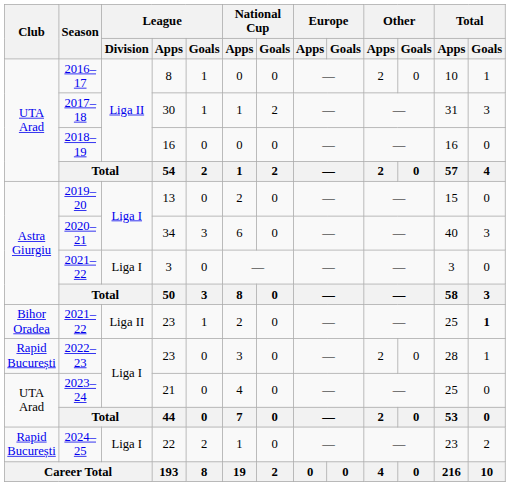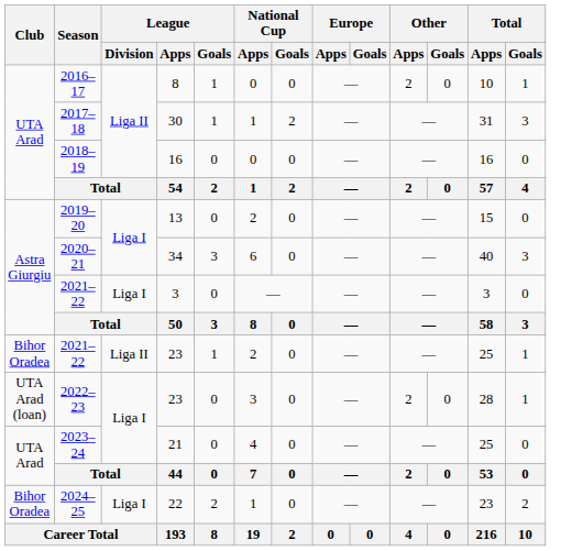 <table class=wikitable style=text-align:center>
 <tr>
 <th rowspan=2>Club</th>
 <th rowspan=2>Season</th>
 <th colspan=3>League</th>
 <th colspan=2>National Cup</th>
 <th colspan=2>Europe</th>
 <th colspan=2>Other</th>
 <th colspan=2>Total</th>
 </tr>
 <tr>
 <th>Division</th>
 <th>Apps</th>
 <th>Goals</th>
 <th>Apps</th>
 <th>Goals</th>
 <th>Apps</th>
 <th>Goals</th>
 <th>Apps</th>
 <th>Goals</th>
 <th>Apps</th>
 <th>Goals</th>
 </tr>
 <tr>
 <td rowspan="4"><a href='#'>UTA Arad</a></td>
 <td><a href='#'>2016–17</a></td>
 <td rowspan="3"><a href='#'>Liga II</a></td>
 <td>8</td>
 <td>1</td>
 <td>0</td>
 <td>0</td>
 <td colspan="2">—</td>
 <td>2</td>
 <td>0</td>
 <td>10</td>
 <td>1</td>
 </tr>
 <tr>
 <td><a href='#'>2017–18</a></td>
 <td>30</td>
 <td>1</td>
 <td>1</td>
 <td>2</td>
 <td colspan="2">—</td>
 <td colspan="2">—</td>
 <td>31</td>
 <td>3</td>
 </tr>
 <tr>
 <td><a href='#'>2018–19</a></td>
 <td>16</td>
 <td>0</td>
 <td>0</td>
 <td>0</td>
 <td colspan="2">—</td>
 <td colspan="2">—</td>
 <td>16</td>
 <td>0</td>
 </tr>
 <tr>
 <th colspan="2">Total</th>
 <th>54</th>
 <th>2</th>
 <th>1</th>
 <th>2</th>
 <th colspan="2">—</th>
 <th>2</th>
 <th>0</th>
 <th>57</th>
 <th>4</th>
 </tr>
 <tr>
 <td rowspan="4"><a href='#'>Astra Giurgiu</a></td>
 <td><a href='#'>2019–20</a></td>
 <td rowspan="2"><a href='#'>Liga I</a></td>
 <td>13</td>
 <td>0</td>
 <td>2</td>
 <td>0</td>
 <td colspan="2">—</td>
 <td colspan="2">—</td>
 <td>15</td>
 <td>0</td>
 </tr>
 <tr>
 <td><a href='#'>2020–21</a></td>
 <td>34</td>
 <td>3</td>
 <td>6</td>
 <td>0</td>
 <td colspan="2">—</td>
 <td colspan="2">—</td>
 <td>40</td>
 <td>3</td>
 </tr>
 <tr>
 <td><a href='#'>2021–22</a></td>
 <td rowspan="1">Liga I</td>
 <td>3</td>
 <td>0</td>
 <td colspan="2">—</td>
 <td colspan="2">—</td>
 <td colspan="2">—</td>
 <td>3</td>
 <td>0</td>
 </tr>
 <tr>
 <th colspan="2">Total</th>
 <th>50</th>
 <th>3</th>
 <th>8</th>
 <th>0</th>
 <th colspan="2">—</th>
 <th colspan="2">—</th>
 <th>58</th>
 <th>3</th>
 </tr>
 <tr>
 <td><a href='#'>Bihor Oradea</a></td>
 <td><a href='#'>2021–22</a></td>
 <td rowspan="1">Liga II</td>
 <td>23</td>
 <td>1</td>
 <td>2</td>
 <td>0</td>
 <td colspan="2">—</td>
 <td colspan="2">—</td>
 <td>25</td>
-<td><strong>1</strong></td>
+<td>1</td>
 </tr>
 <tr>
-<td><a href='#'>Rapid București</a></td>
+<td>UTA Arad (loan)</td>
 <td><a href='#'>2022–23</a></td>
 <td rowspan="2">Liga I</td>
 <td>23</td>
 <td>0</td>
 <td>3</td>
 <td>0</td>
 <td colspan="2">—</td>
 <td>2</td>
 <td>0</td>
 <td>28</td>
 <td>1</td>
 </tr>
 <tr>
 <td rowspan="2">UTA Arad</td>
 <td><a href='#'>2023–24</a></td>
 <td>21</td>
 <td>0</td>
 <td>4</td>
 <td>0</td>
 <td colspan="2">—</td>
 <td colspan="2">—</td>
 <td>25</td>
 <td>0</td>
 </tr>
 <tr>
 <th colspan="2">Total</th>
 <th>44</th>
 <th>0</th>
 <th>7</th>
 <th>0</th>
 <th colspan="2">—</th>
 <th>2</th>
 <th>0</th>
 <th>53</th>
 <th>0</th>
 </tr>
 <tr>
-<td><a href='#'>Rapid București</a></td>
+<td><a href='#'>Bihor Oradea</a></td>
 <td><a href='#'>2024–25</a></td>
 <td rowspan="1">Liga I</td>
 <td>22</td>
 <td>2</td>
 <td>1</td>
 <td>0</td>
 <td colspan="2">—</td>
 <td colspan="2">—</td>
 <td>23</td>
 <td>2</td>
 </tr>
 <tr>
 <th colspan="3">Career Total</th>
 <th>193</th>
 <th>8</th>
 <th>19</th>
 <th>2</th>
 <th>0</th>
 <th>0</th>
 <th>4</th>
 <th>0</th>
 <th>216</th>
 <th>10</th>
 </tr>
 </table>
